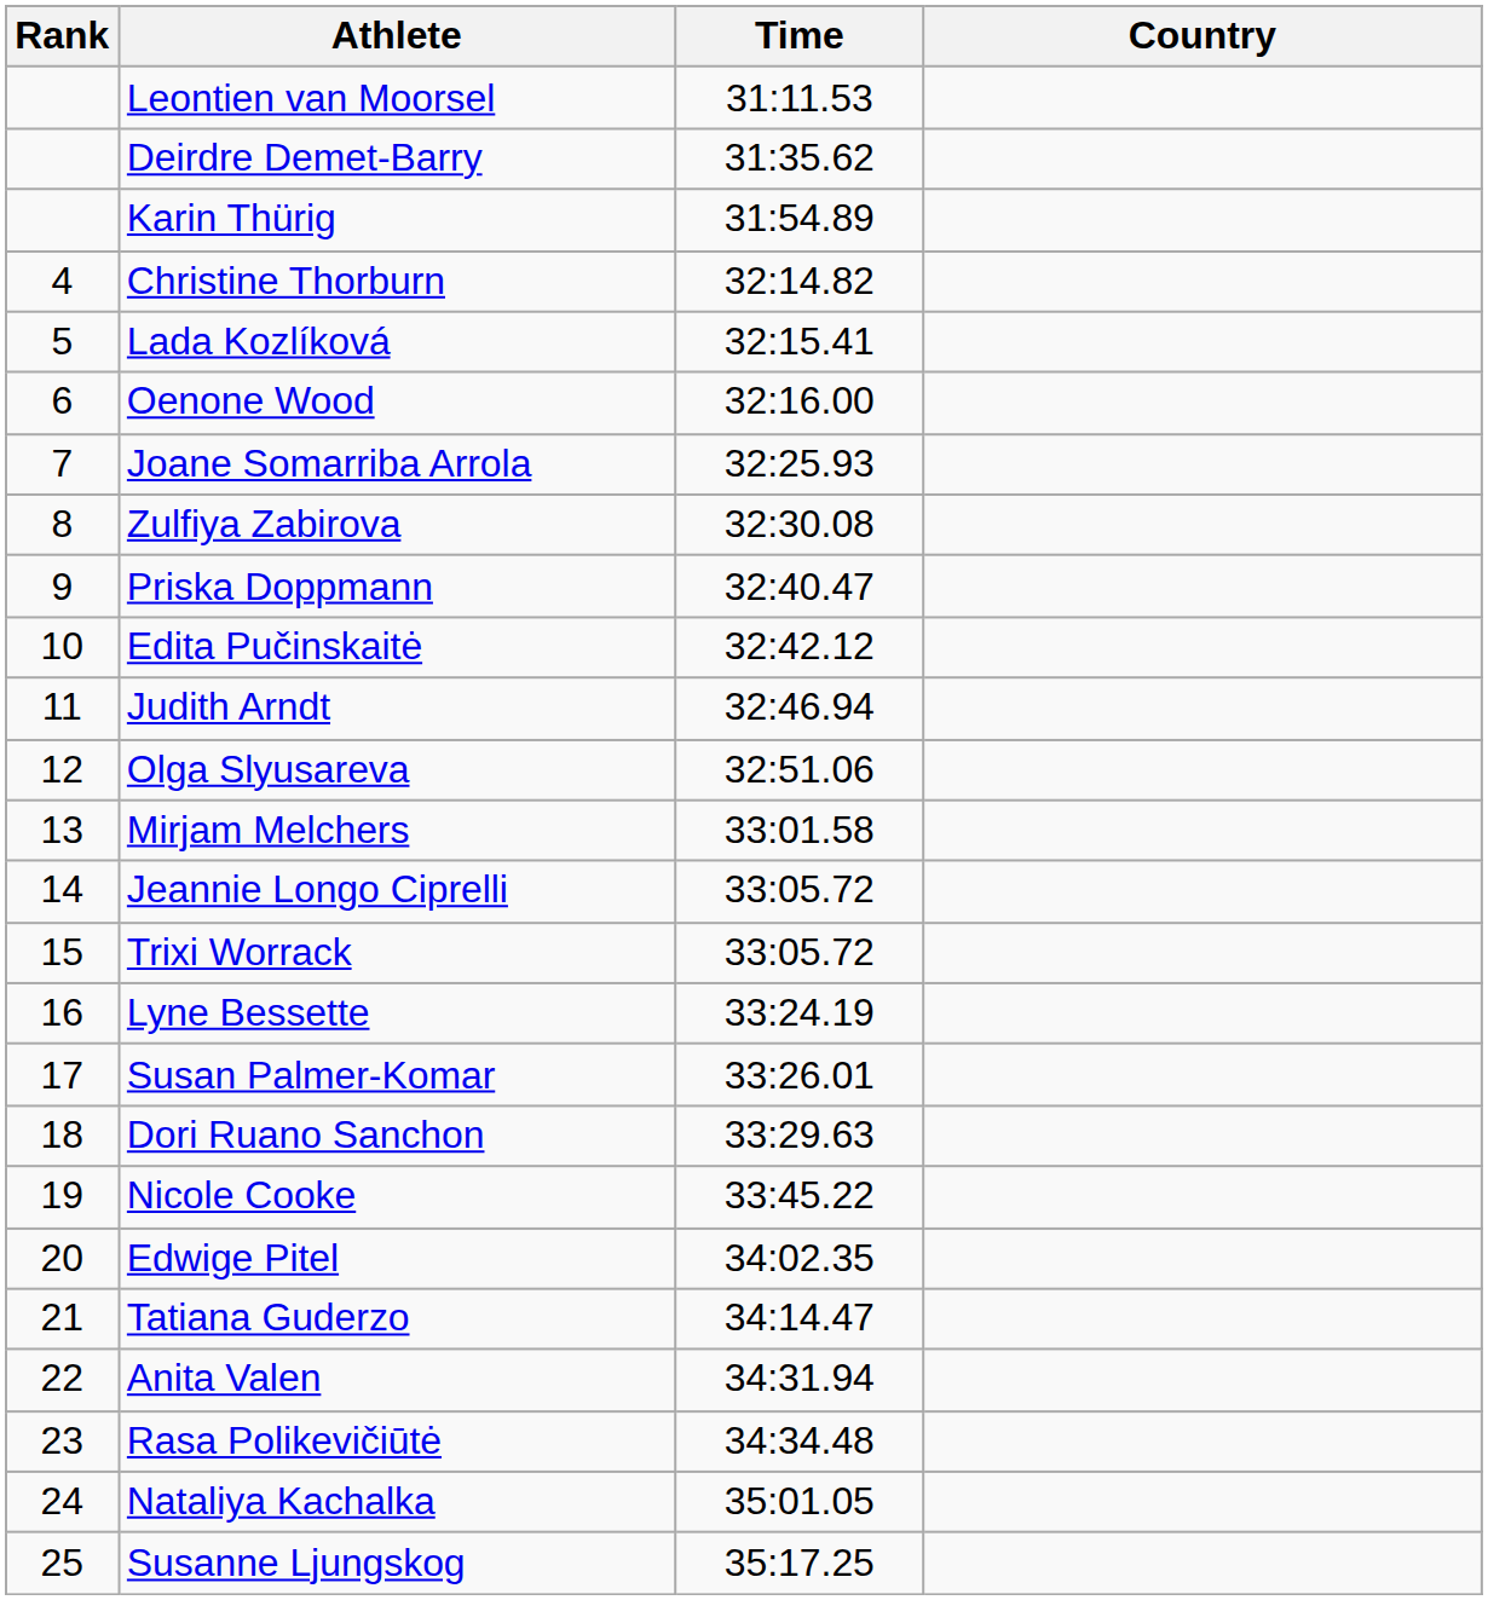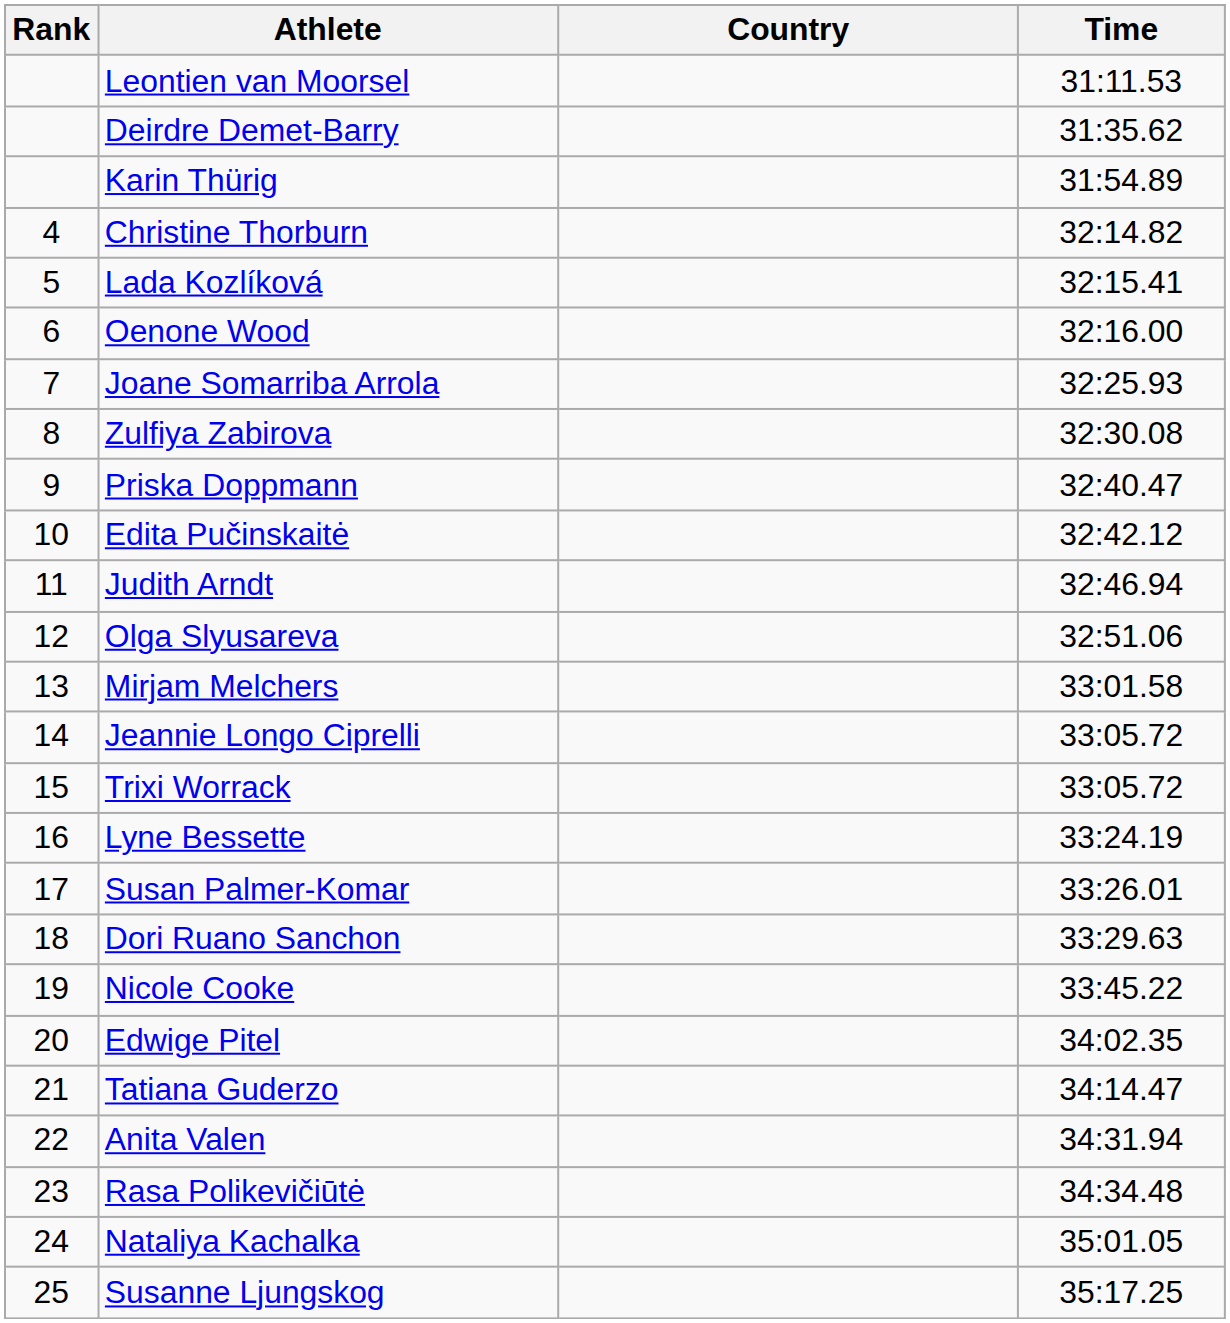 <table class="wikitable sortable" style="text-align:center;">
 <tr>
 <th>Rank</th>
 <th style="width:14em">Athlete</th>
+<th style="width:14em">Country</th>
 <th style="width:6em">Time</th>
-<th style="width:14em">Country</th>
 </tr>
 <tr>
 <td></td>
 <td align=left><a href='#'>Leontien van Moorsel</a></td>
+<td></td>
 <td>31:11.53</td>
-<td></td>
 </tr>
 <tr>
 <td></td>
 <td align=left><a href='#'>Deirdre Demet-Barry</a></td>
+<td></td>
 <td>31:35.62</td>
-<td></td>
 </tr>
 <tr>
 <td></td>
 <td align=left><a href='#'>Karin Thürig</a></td>
+<td></td>
 <td>31:54.89</td>
-<td></td>
 </tr>
 <tr>
 <td>4</td>
 <td align=left><a href='#'>Christine Thorburn</a></td>
+<td></td>
 <td>32:14.82</td>
-<td></td>
 </tr>
 <tr>
 <td>5</td>
 <td align=left><a href='#'>Lada Kozlíková</a></td>
+<td></td>
 <td>32:15.41</td>
-<td></td>
 </tr>
 <tr>
 <td>6</td>
 <td align=left><a href='#'>Oenone Wood</a></td>
+<td></td>
 <td>32:16.00</td>
-<td></td>
 </tr>
 <tr>
 <td>7</td>
 <td align=left><a href='#'>Joane Somarriba Arrola</a></td>
+<td></td>
 <td>32:25.93</td>
-<td></td>
 </tr>
 <tr>
 <td>8</td>
 <td align=left><a href='#'>Zulfiya Zabirova</a></td>
+<td></td>
 <td>32:30.08</td>
-<td></td>
 </tr>
 <tr>
 <td>9</td>
 <td align=left><a href='#'>Priska Doppmann</a></td>
+<td></td>
 <td>32:40.47</td>
-<td></td>
 </tr>
 <tr>
 <td>10</td>
 <td align=left><a href='#'>Edita Pučinskaitė</a></td>
+<td></td>
 <td>32:42.12</td>
-<td></td>
 </tr>
 <tr>
 <td>11</td>
 <td align=left><a href='#'>Judith Arndt</a></td>
+<td></td>
 <td>32:46.94</td>
-<td></td>
 </tr>
 <tr>
 <td>12</td>
 <td align=left><a href='#'>Olga Slyusareva</a></td>
+<td></td>
 <td>32:51.06</td>
-<td></td>
 </tr>
 <tr>
 <td>13</td>
 <td align=left><a href='#'>Mirjam Melchers</a></td>
+<td></td>
 <td>33:01.58</td>
-<td></td>
 </tr>
 <tr>
 <td>14</td>
 <td align=left><a href='#'>Jeannie Longo Ciprelli</a></td>
+<td></td>
 <td>33:05.72</td>
-<td></td>
 </tr>
 <tr>
 <td>15</td>
 <td align=left><a href='#'>Trixi Worrack</a></td>
+<td></td>
 <td>33:05.72</td>
-<td></td>
 </tr>
 <tr>
 <td>16</td>
 <td align=left><a href='#'>Lyne Bessette</a></td>
+<td></td>
 <td>33:24.19</td>
-<td></td>
 </tr>
 <tr>
 <td>17</td>
 <td align=left><a href='#'>Susan Palmer-Komar</a></td>
+<td></td>
 <td>33:26.01</td>
-<td></td>
 </tr>
 <tr>
 <td>18</td>
 <td align=left><a href='#'>Dori Ruano Sanchon</a></td>
+<td></td>
 <td>33:29.63</td>
-<td></td>
 </tr>
 <tr>
 <td>19</td>
 <td align=left><a href='#'>Nicole Cooke</a></td>
+<td></td>
 <td>33:45.22</td>
-<td></td>
 </tr>
 <tr>
 <td>20</td>
 <td align=left><a href='#'>Edwige Pitel</a></td>
+<td></td>
 <td>34:02.35</td>
-<td></td>
 </tr>
 <tr>
 <td>21</td>
 <td align=left><a href='#'>Tatiana Guderzo</a></td>
+<td></td>
 <td>34:14.47</td>
-<td></td>
 </tr>
 <tr>
 <td>22</td>
 <td align=left><a href='#'>Anita Valen</a></td>
+<td></td>
 <td>34:31.94</td>
-<td></td>
 </tr>
 <tr>
 <td>23</td>
 <td align=left><a href='#'>Rasa Polikevičiūtė</a></td>
+<td></td>
 <td>34:34.48</td>
-<td></td>
 </tr>
 <tr>
 <td>24</td>
 <td align=left><a href='#'>Nataliya Kachalka</a></td>
+<td></td>
 <td>35:01.05</td>
-<td></td>
 </tr>
 <tr>
 <td>25</td>
 <td align=left><a href='#'>Susanne Ljungskog</a></td>
+<td></td>
 <td>35:17.25</td>
-<td></td>
 </tr>
 </table>
